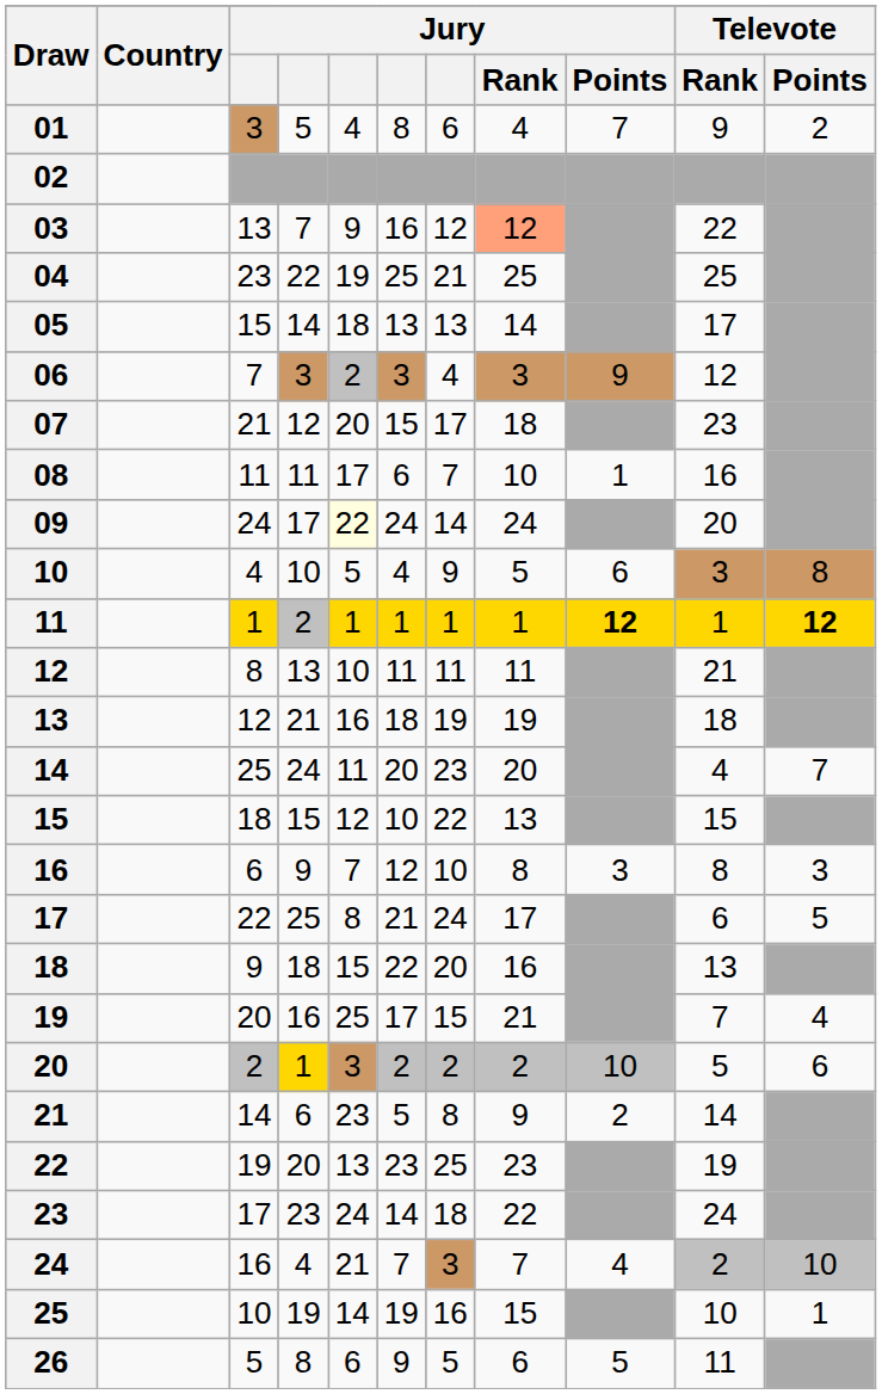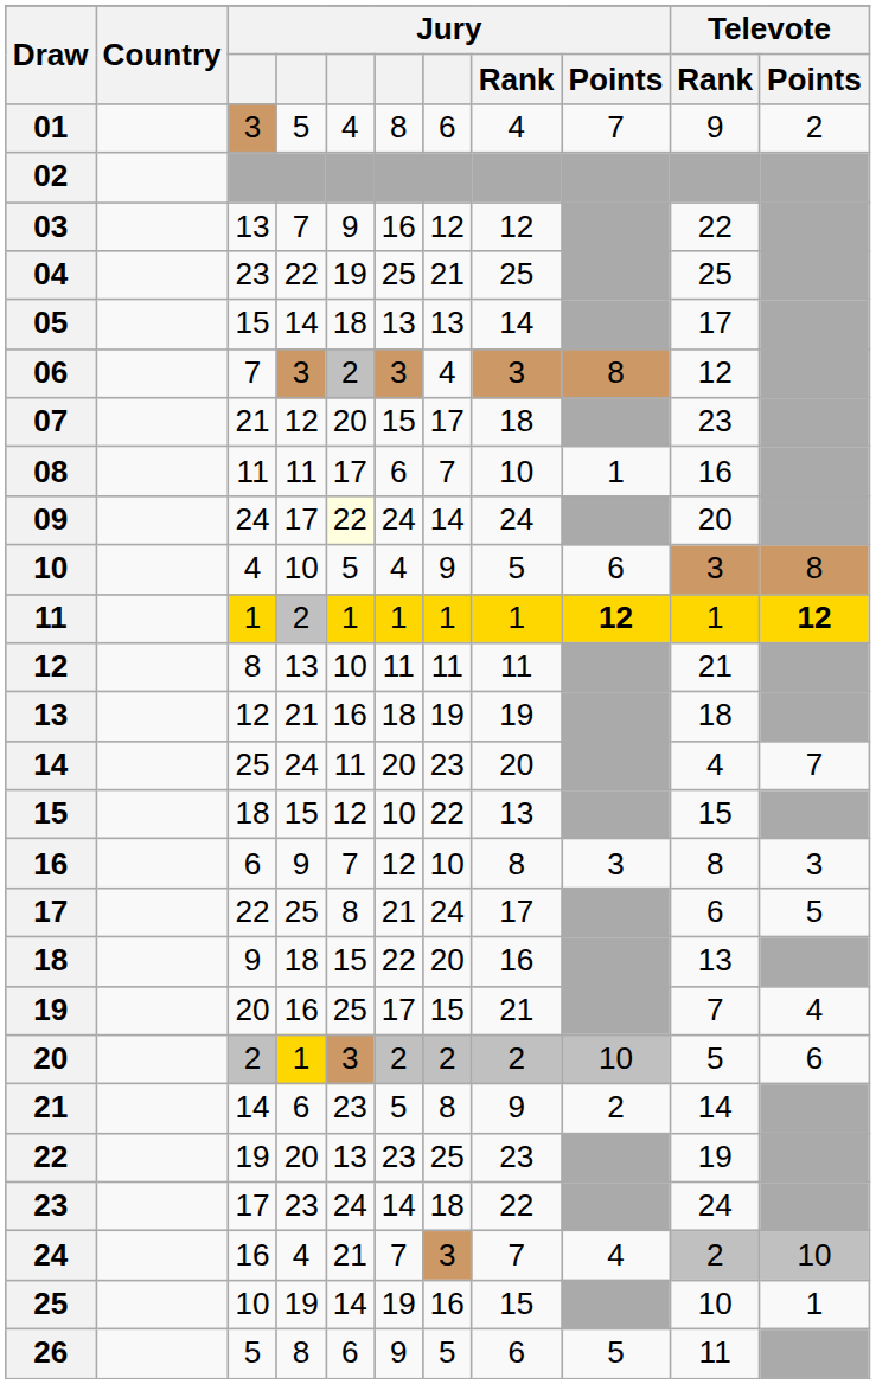 <table class="sortable wikitable collapsible plainrowheaders" style="text-align:center;">
 <tr>
 </tr>
 <tr>
 <th scope="col" rowspan="2">Draw</th>
 <th scope="col" rowspan="2">Country</th>
 <th scope="col" colspan="7">Jury</th>
 <th scope="col" colspan="2">Televote</th>
 </tr>
 <tr>
 <th scope="col"></th>
 <th scope="col"></th>
 <th scope="col"></th>
 <th scope="col"></th>
 <th scope="col"></th>
 <th scope="col">Rank</th>
 <th scope="col">Points</th>
 <th scope="col">Rank</th>
 <th scope="col">Points</th>
 </tr>
 <tr>
 <th scope="row" style="text-align:center;">01</th>
 <td style="text-align:left;"></td>
 <td style="background:#CC9966;">3</td>
 <td>5</td>
 <td>4</td>
 <td>8</td>
 <td>6</td>
 <td>4</td>
 <td>7</td>
 <td>9</td>
 <td>2</td>
 </tr>
 <tr class="sortbottom">
 <th scope="row" style="text-align:center;">02</th>
 <td style="text-align:left;"></td>
 <td style="background:#AAAAAA;"></td>
 <td style="background:#AAAAAA;"></td>
 <td style="background:#AAAAAA;"></td>
 <td style="background:#AAAAAA;"></td>
 <td style="background:#AAAAAA;"></td>
 <td style="background:#AAAAAA;"></td>
 <td style="background:#AAAAAA;"></td>
 <td style="background:#AAAAAA;"></td>
 <td style="background:#AAAAAA;"></td>
 </tr>
 <tr>
 <th scope="row" style="text-align:center;">03</th>
 <td style="text-align:left;"></td>
 <td>13</td>
 <td>7</td>
 <td>9</td>
 <td>16</td>
 <td>12</td>
-<td style="background: lightsalmon;">12</td>
+<td>12</td>
 <td style="background:#AAAAAA;"></td>
 <td>22</td>
 <td style="background:#AAAAAA;"></td>
 </tr>
 <tr>
 <th scope="row" style="text-align:center;">04</th>
 <td style="text-align:left;"></td>
 <td>23</td>
 <td>22</td>
 <td>19</td>
 <td>25</td>
 <td>21</td>
 <td>25</td>
 <td style="background:#AAAAAA;"></td>
 <td>25</td>
 <td style="background:#AAAAAA;"></td>
 </tr>
 <tr>
 <th scope="row" style="text-align:center;">05</th>
 <td style="text-align:left;"></td>
 <td>15</td>
 <td>14</td>
 <td>18</td>
 <td>13</td>
 <td>13</td>
 <td>14</td>
 <td style="background:#AAAAAA;"></td>
 <td>17</td>
 <td style="background:#AAAAAA;"></td>
 </tr>
 <tr>
 <th scope="row" style="text-align:center;">06</th>
 <td style="text-align:left;"></td>
 <td>7</td>
 <td style="background:#CC9966;">3</td>
 <td style="background:silver;">2</td>
 <td style="background:#CC9966;">3</td>
 <td>4</td>
 <td style="background:#CC9966;">3</td>
-<td style="background:#CC9966;">9</td>
+<td style="background:#CC9966;">8</td>
 <td>12</td>
 <td style="background:#AAAAAA;"></td>
 </tr>
 <tr>
 <th scope="row" style="text-align:center;">07</th>
 <td style="text-align:left;"></td>
 <td>21</td>
 <td>12</td>
 <td>20</td>
 <td>15</td>
 <td>17</td>
 <td>18</td>
 <td style="background:#AAAAAA;"></td>
 <td>23</td>
 <td style="background:#AAAAAA;"></td>
 </tr>
 <tr>
 <th scope="row" style="text-align:center;">08</th>
 <td style="text-align:left;"></td>
 <td>11</td>
 <td>11</td>
 <td>17</td>
 <td>6</td>
 <td>7</td>
 <td>10</td>
 <td>1</td>
 <td>16</td>
 <td style="background:#AAAAAA;"></td>
 </tr>
 <tr>
 <th scope="row" style="text-align:center;">09</th>
 <td style="text-align:left;"></td>
 <td>24</td>
 <td>17</td>
 <td style="background: lightyellow;">22</td>
 <td>24</td>
 <td>14</td>
 <td>24</td>
 <td style="background:#AAAAAA;"></td>
 <td>20</td>
 <td style="background:#AAAAAA;"></td>
 </tr>
 <tr>
 <th scope="row" style="text-align:center;">10</th>
 <td style="text-align:left;"></td>
 <td>4</td>
 <td>10</td>
 <td>5</td>
 <td>4</td>
 <td>9</td>
 <td>5</td>
 <td>6</td>
 <td style="background:#CC9966;">3</td>
 <td style="background:#CC9966;">8</td>
 </tr>
 <tr>
 <th scope="row" style="text-align:center;">11</th>
 <td style="text-align:left;"></td>
 <td style="background:gold;">1</td>
 <td style="background:silver;">2</td>
 <td style="background:gold;">1</td>
 <td style="background:gold;">1</td>
 <td style="background:gold;">1</td>
 <td style="background:gold;">1</td>
 <td style="background:gold;"><strong>12</strong></td>
 <td style="background:gold;">1</td>
 <td style="background:gold;"><strong>12</strong></td>
 </tr>
 <tr>
 <th scope="row" style="text-align:center;">12</th>
 <td style="text-align:left;"></td>
 <td>8</td>
 <td>13</td>
 <td>10</td>
 <td>11</td>
 <td>11</td>
 <td>11</td>
 <td style="background:#AAAAAA;"></td>
 <td>21</td>
 <td style="background:#AAAAAA;"></td>
 </tr>
 <tr>
 <th scope="row" style="text-align:center;">13</th>
 <td style="text-align:left;"></td>
 <td>12</td>
 <td>21</td>
 <td>16</td>
 <td>18</td>
 <td>19</td>
 <td>19</td>
 <td style="background:#AAAAAA;"></td>
 <td>18</td>
 <td style="background:#AAAAAA;"></td>
 </tr>
 <tr>
 <th scope="row" style="text-align:center;">14</th>
 <td style="text-align:left;"></td>
 <td>25</td>
 <td>24</td>
 <td>11</td>
 <td>20</td>
 <td>23</td>
 <td>20</td>
 <td style="background:#AAAAAA;"></td>
 <td>4</td>
 <td>7</td>
 </tr>
 <tr>
 <th scope="row" style="text-align:center;">15</th>
 <td style="text-align:left;"></td>
 <td>18</td>
 <td>15</td>
 <td>12</td>
 <td>10</td>
 <td>22</td>
 <td>13</td>
 <td style="background:#AAAAAA;"></td>
 <td>15</td>
 <td style="background:#AAAAAA;"></td>
 </tr>
 <tr>
 <th scope="row" style="text-align:center;">16</th>
 <td style="text-align:left;"></td>
 <td>6</td>
 <td>9</td>
 <td>7</td>
 <td>12</td>
 <td>10</td>
 <td>8</td>
 <td>3</td>
 <td>8</td>
 <td>3</td>
 </tr>
 <tr>
 <th scope="row" style="text-align:center;">17</th>
 <td style="text-align:left;"></td>
 <td>22</td>
 <td>25</td>
 <td>8</td>
 <td>21</td>
 <td>24</td>
 <td>17</td>
 <td style="background:#AAAAAA;"></td>
 <td>6</td>
 <td>5</td>
 </tr>
 <tr>
 <th scope="row" style="text-align:center;">18</th>
 <td style="text-align:left;"></td>
 <td>9</td>
 <td>18</td>
 <td>15</td>
 <td>22</td>
 <td>20</td>
 <td>16</td>
 <td style="background:#AAAAAA;"></td>
 <td>13</td>
 <td style="background:#AAAAAA;"></td>
 </tr>
 <tr>
 <th scope="row" style="text-align:center;">19</th>
 <td style="text-align:left;"></td>
 <td>20</td>
 <td>16</td>
 <td>25</td>
 <td>17</td>
 <td>15</td>
 <td>21</td>
 <td style="background:#AAAAAA;"></td>
 <td>7</td>
 <td>4</td>
 </tr>
 <tr>
 <th scope="row" style="text-align:center;">20</th>
 <td style="text-align:left;"></td>
 <td style="background:silver;">2</td>
 <td style="background:gold;">1</td>
 <td style="background:#CC9966;">3</td>
 <td style="background:silver;">2</td>
 <td style="background:silver;">2</td>
 <td style="background:silver;">2</td>
 <td style="background:silver;">10</td>
 <td>5</td>
 <td>6</td>
 </tr>
 <tr>
 <th scope="row" style="text-align:center;">21</th>
 <td style="text-align:left;"></td>
 <td>14</td>
 <td>6</td>
 <td>23</td>
 <td>5</td>
 <td>8</td>
 <td>9</td>
 <td>2</td>
 <td>14</td>
 <td style="background:#AAAAAA;"></td>
 </tr>
 <tr>
 <th scope="row" style="text-align:center;">22</th>
 <td style="text-align:left;"></td>
 <td>19</td>
 <td>20</td>
 <td>13</td>
 <td>23</td>
 <td>25</td>
 <td>23</td>
 <td style="background:#AAAAAA;"></td>
 <td>19</td>
 <td style="background:#AAAAAA;"></td>
 </tr>
 <tr>
 <th scope="row" style="text-align:center;">23</th>
 <td style="text-align:left;"></td>
 <td>17</td>
 <td>23</td>
 <td>24</td>
 <td>14</td>
 <td>18</td>
 <td>22</td>
 <td style="background:#AAAAAA;"></td>
 <td>24</td>
 <td style="background:#AAAAAA;"></td>
 </tr>
 <tr>
 <th scope="row" style="text-align:center;">24</th>
 <td style="text-align:left;"></td>
 <td>16</td>
 <td>4</td>
 <td>21</td>
 <td>7</td>
 <td style="background:#CC9966;">3</td>
 <td>7</td>
 <td>4</td>
 <td style="background:silver;">2</td>
 <td style="background:silver;">10</td>
 </tr>
 <tr>
 <th scope="row" style="text-align:center;">25</th>
 <td style="text-align:left;"></td>
 <td>10</td>
 <td>19</td>
 <td>14</td>
 <td>19</td>
 <td>16</td>
 <td>15</td>
 <td style="background:#AAAAAA;"></td>
 <td>10</td>
 <td>1</td>
 </tr>
 <tr>
 <th scope="row" style="text-align:center;">26</th>
 <td style="text-align:left;"></td>
 <td>5</td>
 <td>8</td>
 <td>6</td>
 <td>9</td>
 <td>5</td>
 <td>6</td>
 <td>5</td>
 <td>11</td>
 <td style="background:#AAAAAA;"></td>
 </tr>
 </table>
